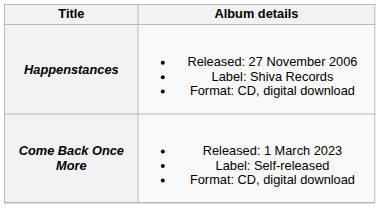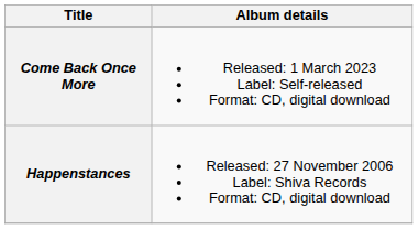 <table class="wikitable plainrowheaders" style="text-align:center;">
 <tr>
 <th scope="col" style="width:10em;">Title</th>
 <th scope="col" style="width:18em;">Album details</th>
 </tr>
 <tr>
+<th scope="row"><em>Come Back Once More</em></th>
+<td><br><ul><li>Released: 1 March 2023</li><li>Label: Self-released</li><li>Format: CD, digital download</li></ul></td>
+</tr>
+<tr>
 <th scope="row"><em>Happenstances</em></th>
 <td><br><ul><li>Released: 27 November 2006</li><li>Label: Shiva Records</li><li>Format: CD, digital download</li></ul></td>
 </tr>
 <tr>
-<th scope="row"><em>Come Back Once More</em></th>
-<td><br><ul><li>Released: 1 March 2023</li><li>Label: Self-released</li><li>Format: CD, digital download</li></ul></td>
-</tr>
-<tr>
 </tr>
 </table>
